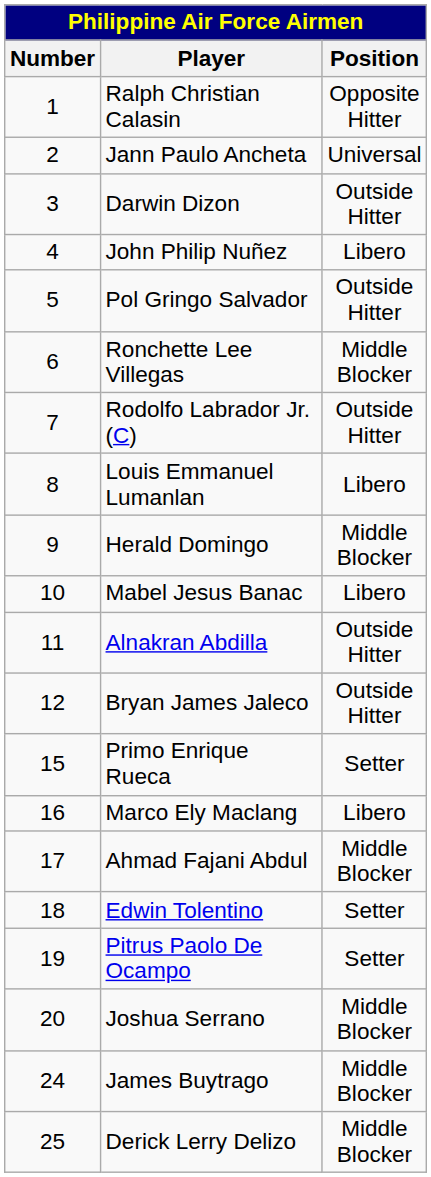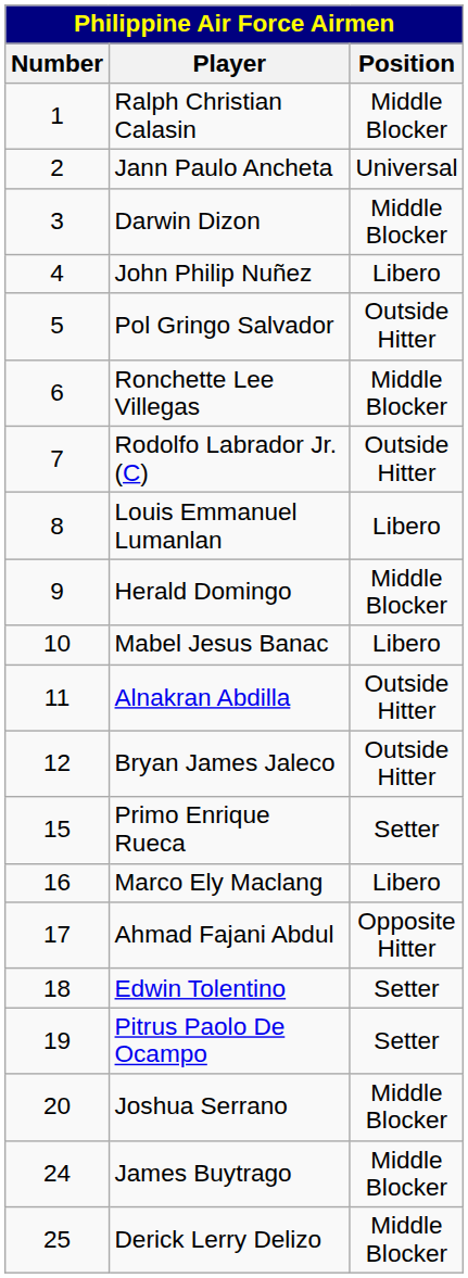 <table class="wikitable sortable" style="text-align:center;">
 <tr>
 <th colspan="3" style= "background: #000080; color: yellow; text-align: center"><strong>Philippine Air Force Airmen</strong></th>
 </tr>
 <tr>
 <th width=10px>Number</th>
 <th width=150px>Player</th>
 <th width=50px>Position</th>
 </tr>
 <tr>
 <td style="text-align:center;">1</td>
 <td style="text-align: left">Ralph Christian Calasin</td>
-<td>Opposite Hitter</td>
+<td>Middle Blocker</td>
 </tr>
 <tr>
 <td style="text-align:center;">2</td>
 <td style="text-align: left">Jann Paulo Ancheta</td>
 <td>Universal</td>
 </tr>
 <tr>
 <td style="text-align:center;">3</td>
 <td style="text-align: left">Darwin Dizon</td>
-<td>Outside Hitter</td>
+<td>Middle Blocker</td>
 </tr>
 <tr>
 <td style="text-align:center;">4</td>
 <td style="text-align: left">John Philip Nuñez</td>
 <td>Libero</td>
 </tr>
 <tr>
 <td style="text-align:center;">5</td>
 <td style="text-align: left">Pol Gringo Salvador</td>
 <td>Outside Hitter</td>
 </tr>
 <tr>
 <td style="text-align:center;">6</td>
 <td style="text-align: left">Ronchette Lee Villegas</td>
 <td>Middle Blocker</td>
 </tr>
 <tr>
 <td style="text-align:center;">7</td>
 <td style="text-align: left">Rodolfo Labrador Jr. (<a href='#'>C</a>)</td>
 <td>Outside Hitter</td>
 </tr>
 <tr>
 <td style="text-align:center;">8</td>
 <td style="text-align: left">Louis Emmanuel Lumanlan</td>
 <td>Libero</td>
 </tr>
 <tr>
 <td style="text-align:center;">9</td>
 <td style="text-align: left">Herald Domingo</td>
 <td>Middle Blocker</td>
 </tr>
 <tr>
 <td style="text-align:center;">10</td>
 <td style="text-align: left">Mabel Jesus Banac</td>
 <td>Libero</td>
 </tr>
 <tr>
 <td style="text-align:center;">11</td>
 <td style="text-align: left"><a href='#'>Alnakran Abdilla</a></td>
 <td>Outside Hitter</td>
 </tr>
 <tr>
 <td style="text-align:center;">12</td>
 <td style="text-align: left">Bryan James Jaleco</td>
 <td>Outside Hitter</td>
 </tr>
 <tr>
 <td style="text-align:center;">15</td>
 <td style="text-align: left">Primo Enrique Rueca</td>
 <td>Setter</td>
 </tr>
 <tr>
 <td style="text-align:center;">16</td>
 <td style="text-align: left">Marco Ely Maclang</td>
 <td>Libero</td>
 </tr>
 <tr>
 <td style="text-align:center;">17</td>
 <td style="text-align: left">Ahmad Fajani Abdul</td>
-<td>Middle Blocker</td>
+<td>Opposite Hitter</td>
 </tr>
 <tr>
 <td style="text-align:center;">18</td>
 <td style="text-align: left"><a href='#'>Edwin Tolentino</a></td>
 <td>Setter</td>
 </tr>
 <tr>
 <td style="text-align:center;">19</td>
 <td style="text-align: left"><a href='#'>Pitrus Paolo De Ocampo</a></td>
 <td>Setter</td>
 </tr>
 <tr>
 <td style="text-align:center;">20</td>
 <td style="text-align: left">Joshua Serrano</td>
 <td>Middle Blocker</td>
 </tr>
 <tr>
 <td style="text-align:center;">24</td>
 <td style="text-align: left">James Buytrago</td>
 <td>Middle Blocker</td>
 </tr>
 <tr>
 <td style="text-align:center;">25</td>
 <td style="text-align: left">Derick Lerry Delizo</td>
 <td>Middle Blocker</td>
 </tr>
 </table>
